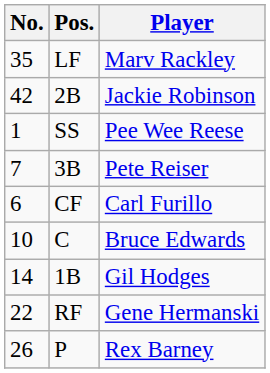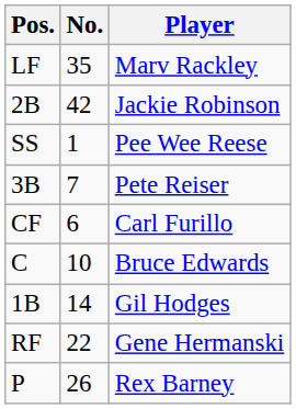 <table class="wikitable plainrowheaders" style="text-align:left">
 <tr>
+<th scope="col">Pos.</th>
 <th scope="col">No.</th>
-<th scope="col">Pos.</th>
 <th scope="col"><a href='#'>Player</a></th>
 </tr>
 <tr>
+<td>LF</td>
 <td>35</td>
-<td>LF</td>
 <td><a href='#'>Marv Rackley</a></td>
 </tr>
 <tr>
+<td>2B</td>
 <td>42</td>
-<td>2B</td>
 <td><a href='#'>Jackie Robinson</a></td>
 </tr>
 <tr>
+<td>SS</td>
 <td>1</td>
-<td>SS</td>
 <td><a href='#'>Pee Wee Reese</a></td>
 </tr>
 <tr>
+<td>3B</td>
 <td>7</td>
-<td>3B</td>
 <td><a href='#'>Pete Reiser</a></td>
 </tr>
 <tr>
+<td>CF</td>
 <td>6</td>
-<td>CF</td>
 <td><a href='#'>Carl Furillo</a></td>
 </tr>
 <tr>
+<td>C</td>
 <td>10</td>
-<td>C</td>
 <td><a href='#'>Bruce Edwards</a></td>
 </tr>
 <tr>
+<td>1B</td>
 <td>14</td>
-<td>1B</td>
 <td><a href='#'>Gil Hodges</a></td>
 </tr>
 <tr>
+<td>RF</td>
 <td>22</td>
-<td>RF</td>
 <td><a href='#'>Gene Hermanski</a></td>
 </tr>
 <tr>
+<td>P</td>
 <td>26</td>
-<td>P</td>
 <td><a href='#'>Rex Barney</a></td>
 </tr>
 </table>
